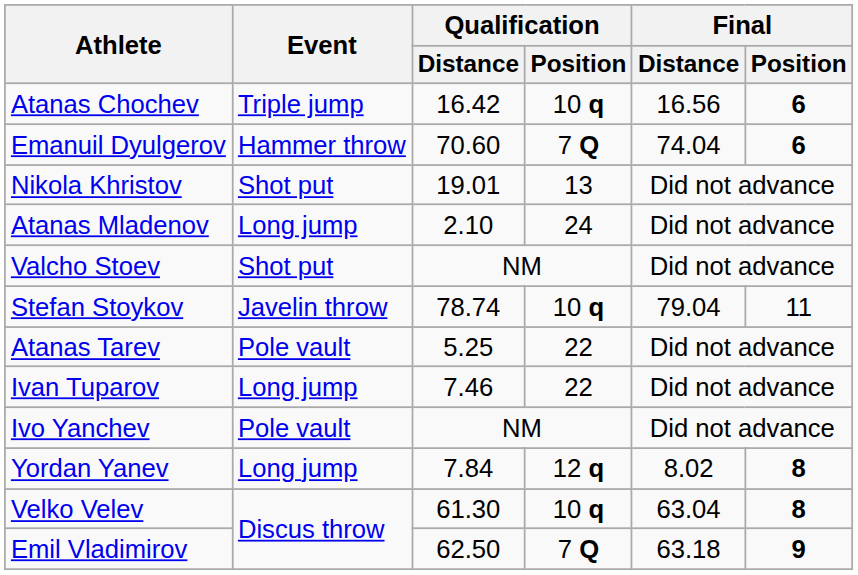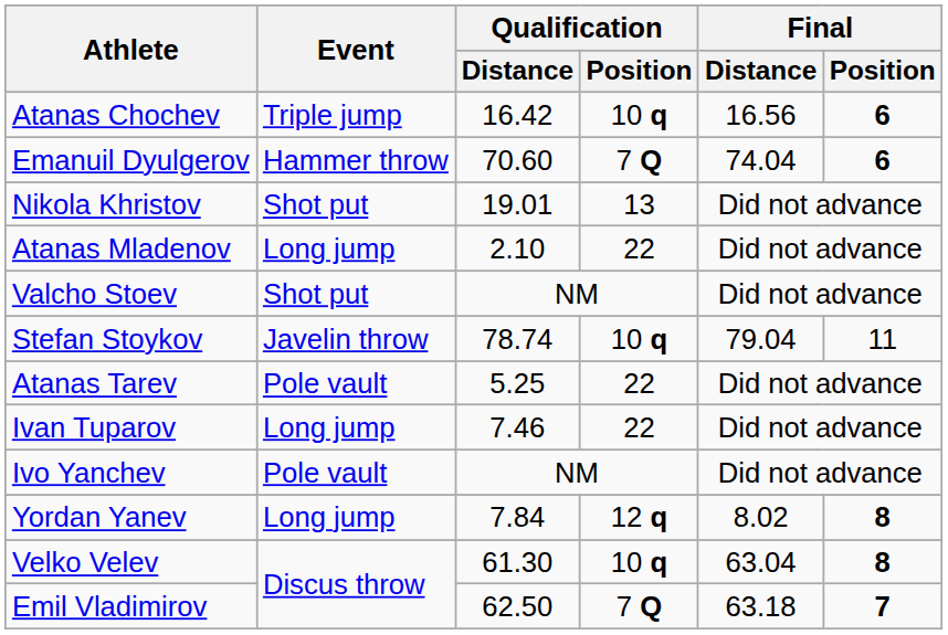 <table class=wikitable style="font-size:90%">
 <tr>
 <th rowspan="2">Athlete</th>
 <th rowspan="2">Event</th>
 <th colspan="2">Qualification</th>
 <th colspan="2">Final</th>
 </tr>
 <tr style="font-size:95%">
 <th>Distance</th>
 <th>Position</th>
 <th>Distance</th>
 <th>Position</th>
 </tr>
 <tr align=center>
 <td align=left><a href='#'>Atanas Chochev</a></td>
 <td align=left><a href='#'>Triple jump</a></td>
 <td>16.42</td>
 <td>10 <strong>q</strong></td>
 <td>16.56</td>
 <td><strong>6</strong></td>
 </tr>
 <tr align=center>
 <td align=left><a href='#'>Emanuil Dyulgerov</a></td>
 <td align=left><a href='#'>Hammer throw</a></td>
 <td>70.60</td>
 <td>7 <strong>Q</strong></td>
 <td>74.04</td>
 <td><strong>6</strong></td>
 </tr>
 <tr align=center>
 <td align=left><a href='#'>Nikola Khristov</a></td>
 <td align=left><a href='#'>Shot put</a></td>
 <td>19.01</td>
 <td>13</td>
 <td colspan=2>Did not advance</td>
 </tr>
 <tr align=center>
 <td align=left><a href='#'>Atanas Mladenov</a></td>
 <td align=left><a href='#'>Long jump</a></td>
 <td>2.10</td>
-<td>24</td>
+<td>22</td>
 <td colspan=2>Did not advance</td>
 </tr>
 <tr align=center>
 <td align=left><a href='#'>Valcho Stoev</a></td>
 <td align=left><a href='#'>Shot put</a></td>
 <td colspan=2>NM</td>
 <td colspan=2>Did not advance</td>
 </tr>
 <tr align=center>
 <td align=left><a href='#'>Stefan Stoykov</a></td>
 <td align=left><a href='#'>Javelin throw</a></td>
 <td>78.74</td>
 <td>10 <strong>q</strong></td>
 <td>79.04</td>
 <td>11</td>
 </tr>
 <tr align=center>
 <td align=left><a href='#'>Atanas Tarev</a></td>
 <td align=left><a href='#'>Pole vault</a></td>
 <td>5.25</td>
 <td>22</td>
 <td colspan=2>Did not advance</td>
 </tr>
 <tr align=center>
 <td align=left><a href='#'>Ivan Tuparov</a></td>
 <td align=left><a href='#'>Long jump</a></td>
 <td>7.46</td>
 <td>22</td>
 <td colspan=2>Did not advance</td>
 </tr>
 <tr align=center>
 <td align=left><a href='#'>Ivo Yanchev</a></td>
 <td align=left><a href='#'>Pole vault</a></td>
 <td colspan=2>NM</td>
 <td colspan=2>Did not advance</td>
 </tr>
 <tr align=center>
 <td align=left><a href='#'>Yordan Yanev</a></td>
 <td align=left><a href='#'>Long jump</a></td>
 <td>7.84</td>
 <td>12 <strong>q</strong></td>
 <td>8.02</td>
 <td><strong>8</strong></td>
 </tr>
 <tr align=center>
 <td align=left><a href='#'>Velko Velev</a></td>
 <td align=left rowspan=2><a href='#'>Discus throw</a></td>
 <td>61.30</td>
 <td>10 <strong>q</strong></td>
 <td>63.04</td>
 <td><strong>8</strong></td>
 </tr>
 <tr align=center>
 <td align=left><a href='#'>Emil Vladimirov</a></td>
 <td>62.50</td>
 <td>7 <strong>Q</strong></td>
 <td>63.18</td>
-<td><strong>9</strong></td>
+<td><strong>7</strong></td>
 </tr>
 </table>
